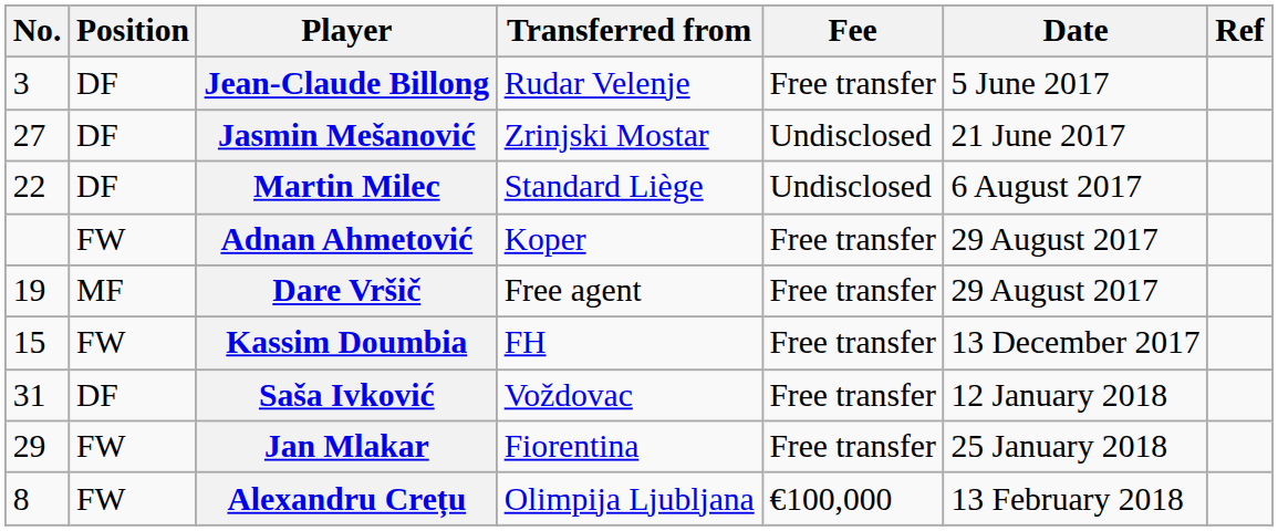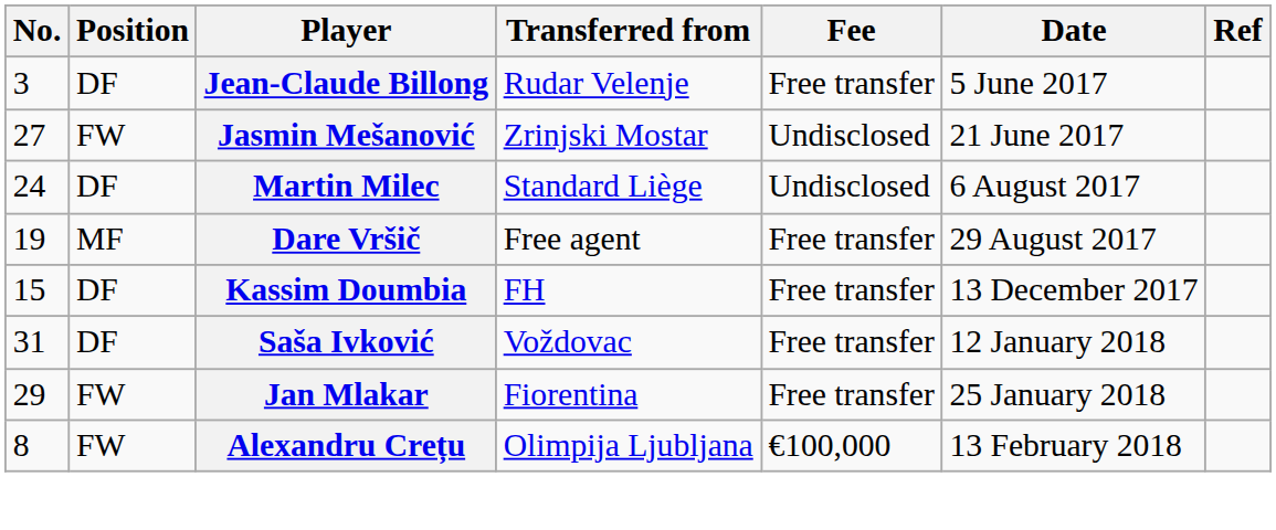 <table class="wikitable plainrowheaders" style=" text-align:left">
 <tr>
 <th scope="col">No.</th>
 <th scope="col">Position</th>
 <th scope="col">Player</th>
 <th scope="col">Transferred from</th>
 <th scope="col">Fee</th>
 <th scope="col">Date</th>
 <th scope="col">Ref</th>
 </tr>
 <tr>
 <td>3</td>
 <td>DF</td>
 <th scope="row"><a href='#'>Jean-Claude Billong</a></th>
 <td><a href='#'>Rudar Velenje</a></td>
 <td>Free transfer</td>
 <td>5 June 2017</td>
 <td></td>
 </tr>
 <tr>
 <td>27</td>
-<td>DF</td>
+<td>FW</td>
 <th scope="row"><a href='#'>Jasmin Mešanović</a></th>
 <td><a href='#'>Zrinjski Mostar</a></td>
 <td>Undisclosed</td>
 <td>21 June 2017</td>
 <td></td>
 </tr>
 <tr>
-<td>22</td>
+<td>24</td>
 <td>DF</td>
 <th scope="row"><a href='#'>Martin Milec</a></th>
 <td><a href='#'>Standard Liège</a></td>
 <td>Undisclosed</td>
 <td>6 August 2017</td>
-<td></td>
-</tr>
-<tr>
-<td></td>
-<td>FW</td>
-<th scope="row"><a href='#'>Adnan Ahmetović</a></th>
-<td><a href='#'>Koper</a></td>
-<td>Free transfer</td>
-<td>29 August 2017</td>
 <td></td>
 </tr>
 <tr>
 <td>19</td>
 <td>MF</td>
 <th scope="row"><a href='#'>Dare Vršič</a></th>
 <td>Free agent</td>
 <td>Free transfer</td>
 <td>29 August 2017</td>
 <td></td>
 </tr>
 <tr>
 <td>15</td>
-<td>FW</td>
+<td>DF</td>
 <th scope="row"><a href='#'>Kassim Doumbia</a></th>
 <td><a href='#'>FH</a></td>
 <td>Free transfer</td>
 <td>13 December 2017</td>
 <td></td>
 </tr>
 <tr>
 <td>31</td>
 <td>DF</td>
 <th scope="row"><a href='#'>Saša Ivković</a></th>
 <td><a href='#'>Voždovac</a></td>
 <td>Free transfer</td>
 <td>12 January 2018</td>
 <td></td>
 </tr>
 <tr>
 <td>29</td>
 <td>FW</td>
 <th scope="row"><a href='#'>Jan Mlakar</a></th>
 <td><a href='#'>Fiorentina</a></td>
 <td>Free transfer</td>
 <td>25 January 2018</td>
 <td></td>
 </tr>
 <tr>
 <td>8</td>
 <td>FW</td>
 <th scope="row"><a href='#'>Alexandru Crețu</a></th>
 <td><a href='#'>Olimpija Ljubljana</a></td>
 <td>€100,000</td>
 <td>13 February 2018</td>
 <td></td>
 </tr>
 </table>
